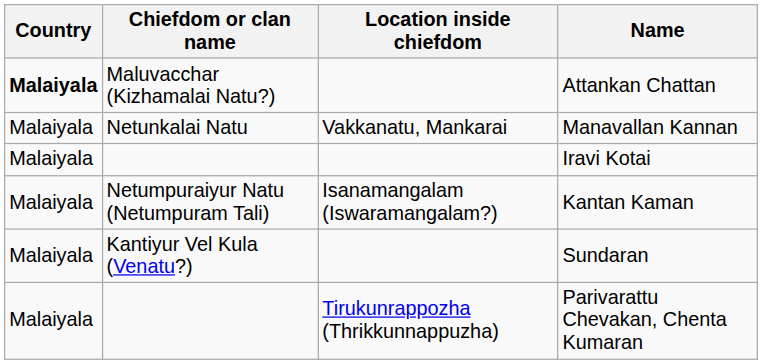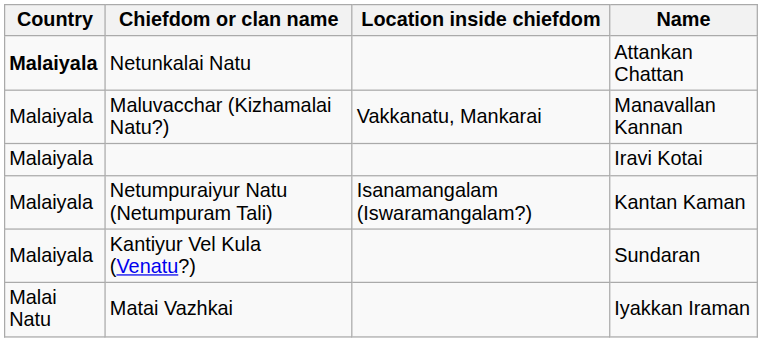 <table class="wikitable">
 <tr>
 <th>Country</th>
 <th>Chiefdom or clan name</th>
 <th>Location inside chiefdom</th>
 <th>Name</th>
 </tr>
 <tr>
 <td><strong>Malaiyala</strong></td>
-<td>Maluvacchar (Kizhamalai Natu?)</td>
+<td>Netunkalai Natu</td>
 <td></td>
 <td>Attankan Chattan</td>
 </tr>
 <tr>
 <td>Malaiyala</td>
-<td>Netunkalai Natu</td>
+<td>Maluvacchar (Kizhamalai Natu?)</td>
 <td>Vakkanatu, Mankarai</td>
 <td>Manavallan Kannan</td>
 </tr>
 <tr>
 <td>Malaiyala</td>
 <td></td>
 <td></td>
 <td>Iravi Kotai</td>
 </tr>
 <tr>
 <td>Malaiyala</td>
 <td>Netumpuraiyur Natu (Netumpuram Tali)</td>
 <td>Isanamangalam (Iswaramangalam?)</td>
 <td>Kantan Kaman</td>
 </tr>
 <tr>
 <td>Malaiyala</td>
 <td>Kantiyur Vel Kula (<a href='#'>Venatu</a>?)</td>
 <td></td>
 <td>Sundaran</td>
 </tr>
 <tr>
-<td>Malaiyala</td>
+<td>Malai Natu</td>
+<td>Matai Vazhkai</td>
 <td></td>
-<td><a href='#'>Tirukunrappozha</a> (Thrikkunnappuzha)</td>
-<td>Parivarattu Chevakan, Chenta Kumaran</td>
+<td>Iyakkan Iraman</td>
 </tr>
 </table>
